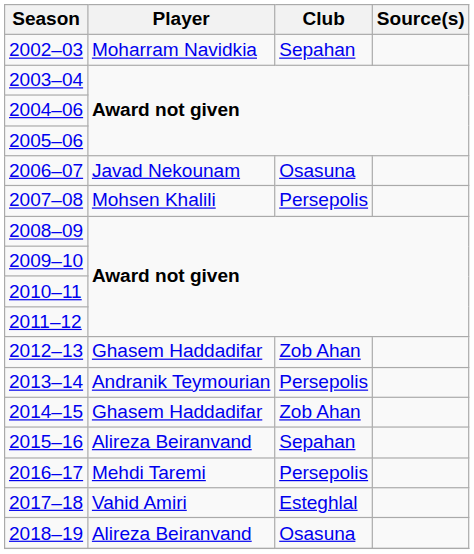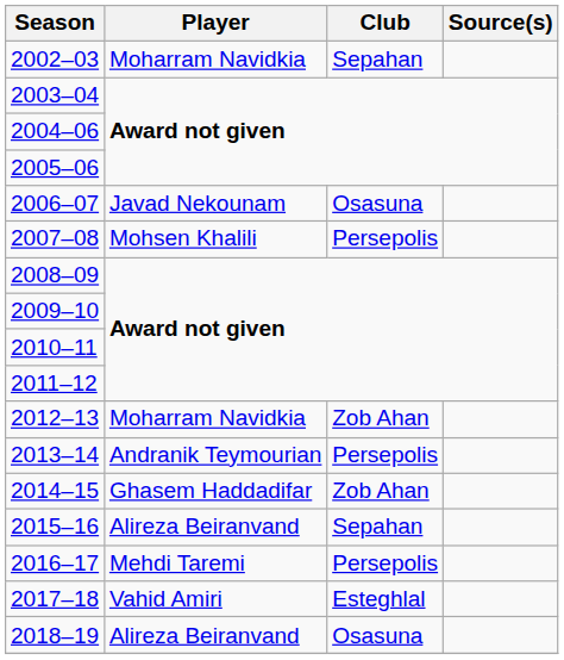 <table class="wikitable">
 <tr>
 <th>Season</th>
 <th>Player</th>
 <th>Club</th>
 <th>Source(s)</th>
 </tr>
 <tr>
 <td><a href='#'>2002–03</a></td>
 <td> <a href='#'>Moharram Navidkia</a></td>
 <td><a href='#'>Sepahan</a></td>
 <td></td>
 </tr>
 <tr>
 <td><a href='#'>2003–04</a></td>
 <td colspan="3" rowspan="3"><strong>Award not given</strong></td>
 </tr>
 <tr>
 <td><a href='#'>2004–06</a></td>
 </tr>
 <tr>
 <td><a href='#'>2005–06</a></td>
 </tr>
 <tr>
 <td><a href='#'>2006–07</a></td>
 <td> <a href='#'>Javad Nekounam</a></td>
 <td><a href='#'>Osasuna</a></td>
 <td></td>
 </tr>
 <tr>
 <td><a href='#'>2007–08</a></td>
 <td> <a href='#'>Mohsen Khalili</a></td>
 <td><a href='#'>Persepolis</a></td>
 <td></td>
 </tr>
 <tr>
 <td><a href='#'>2008–09</a></td>
 <td colspan="3" rowspan="4"><strong>Award not given</strong></td>
 </tr>
 <tr>
 <td><a href='#'>2009–10</a></td>
 </tr>
 <tr>
 <td><a href='#'>2010–11</a></td>
 </tr>
 <tr>
 <td><a href='#'>2011–12</a></td>
 </tr>
 <tr>
 <td><a href='#'>2012–13</a></td>
-<td> <a href='#'>Ghasem Haddadifar</a></td>
+<td> <a href='#'>Moharram Navidkia</a></td>
 <td><a href='#'>Zob Ahan</a></td>
 <td></td>
 </tr>
 <tr>
 <td><a href='#'>2013–14</a></td>
 <td> <a href='#'>Andranik Teymourian</a></td>
 <td><a href='#'>Persepolis</a></td>
 <td></td>
 </tr>
 <tr>
 <td><a href='#'>2014–15</a></td>
 <td> <a href='#'>Ghasem Haddadifar</a></td>
 <td><a href='#'>Zob Ahan</a></td>
 <td></td>
 </tr>
 <tr>
 <td><a href='#'>2015–16</a></td>
 <td> <a href='#'>Alireza Beiranvand</a></td>
 <td><a href='#'>Sepahan</a></td>
 <td></td>
 </tr>
 <tr>
 <td><a href='#'>2016–17</a></td>
 <td> <a href='#'>Mehdi Taremi</a></td>
 <td><a href='#'>Persepolis</a></td>
 <td></td>
 </tr>
 <tr>
 <td><a href='#'>2017–18</a></td>
 <td> <a href='#'>Vahid Amiri</a></td>
 <td><a href='#'>Esteghlal</a></td>
 <td></td>
 </tr>
 <tr>
 <td><a href='#'>2018–19</a></td>
 <td> <a href='#'>Alireza Beiranvand</a></td>
 <td><a href='#'>Osasuna</a></td>
 <td></td>
 </tr>
 <tr>
 </tr>
 </table>
